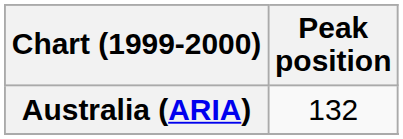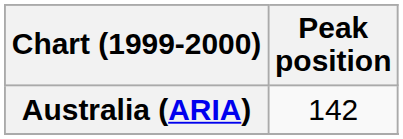 <table class="wikitable sortable plainrowheaders" style="text-align:center;">
 <tr>
 <th scope="col">Chart (1999-2000)</th>
 <th scope="col">Peak<br>position</th>
 </tr>
 <tr>
 <th scope="row">Australia (<a href='#'>ARIA</a>)</th>
-<td>132</td>
+<td>142</td>
 </tr>
 <tr>
 </tr>
 <tr>
 </tr>
 <tr>
 </tr>
 <tr>
 </tr>
 <tr>
 </tr>
 <tr>
 </tr>
 <tr>
 </tr>
 <tr>
 </tr>
 <tr>
 </tr>
 </table>
